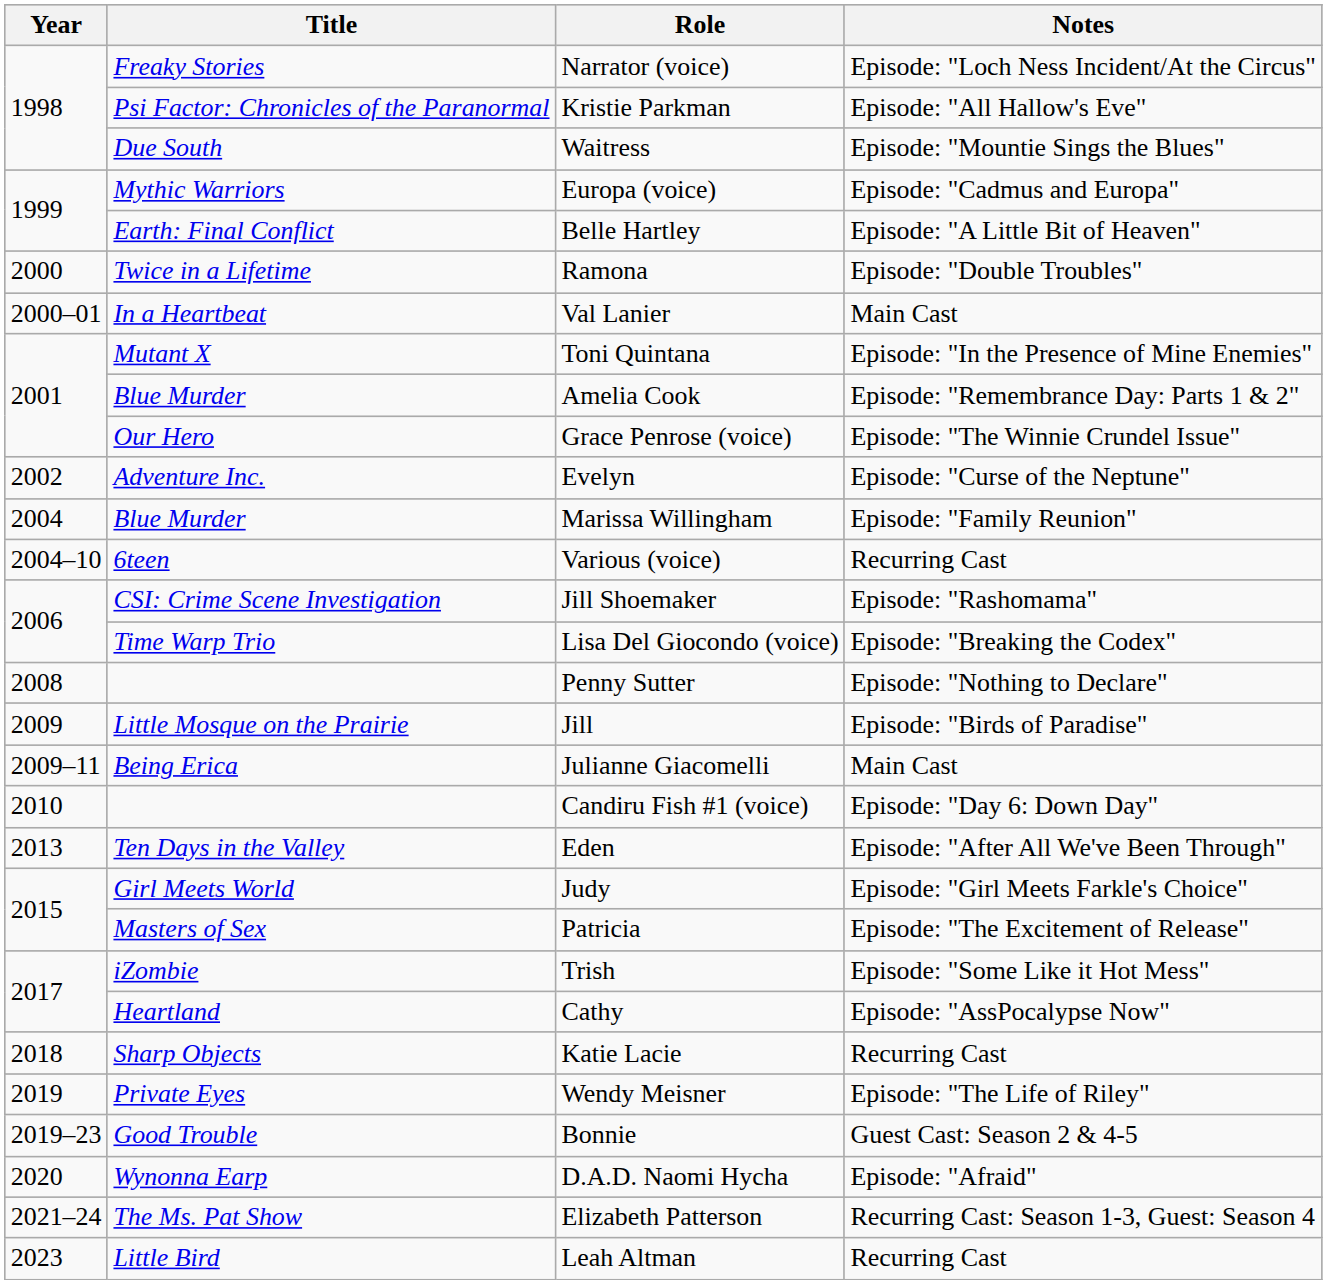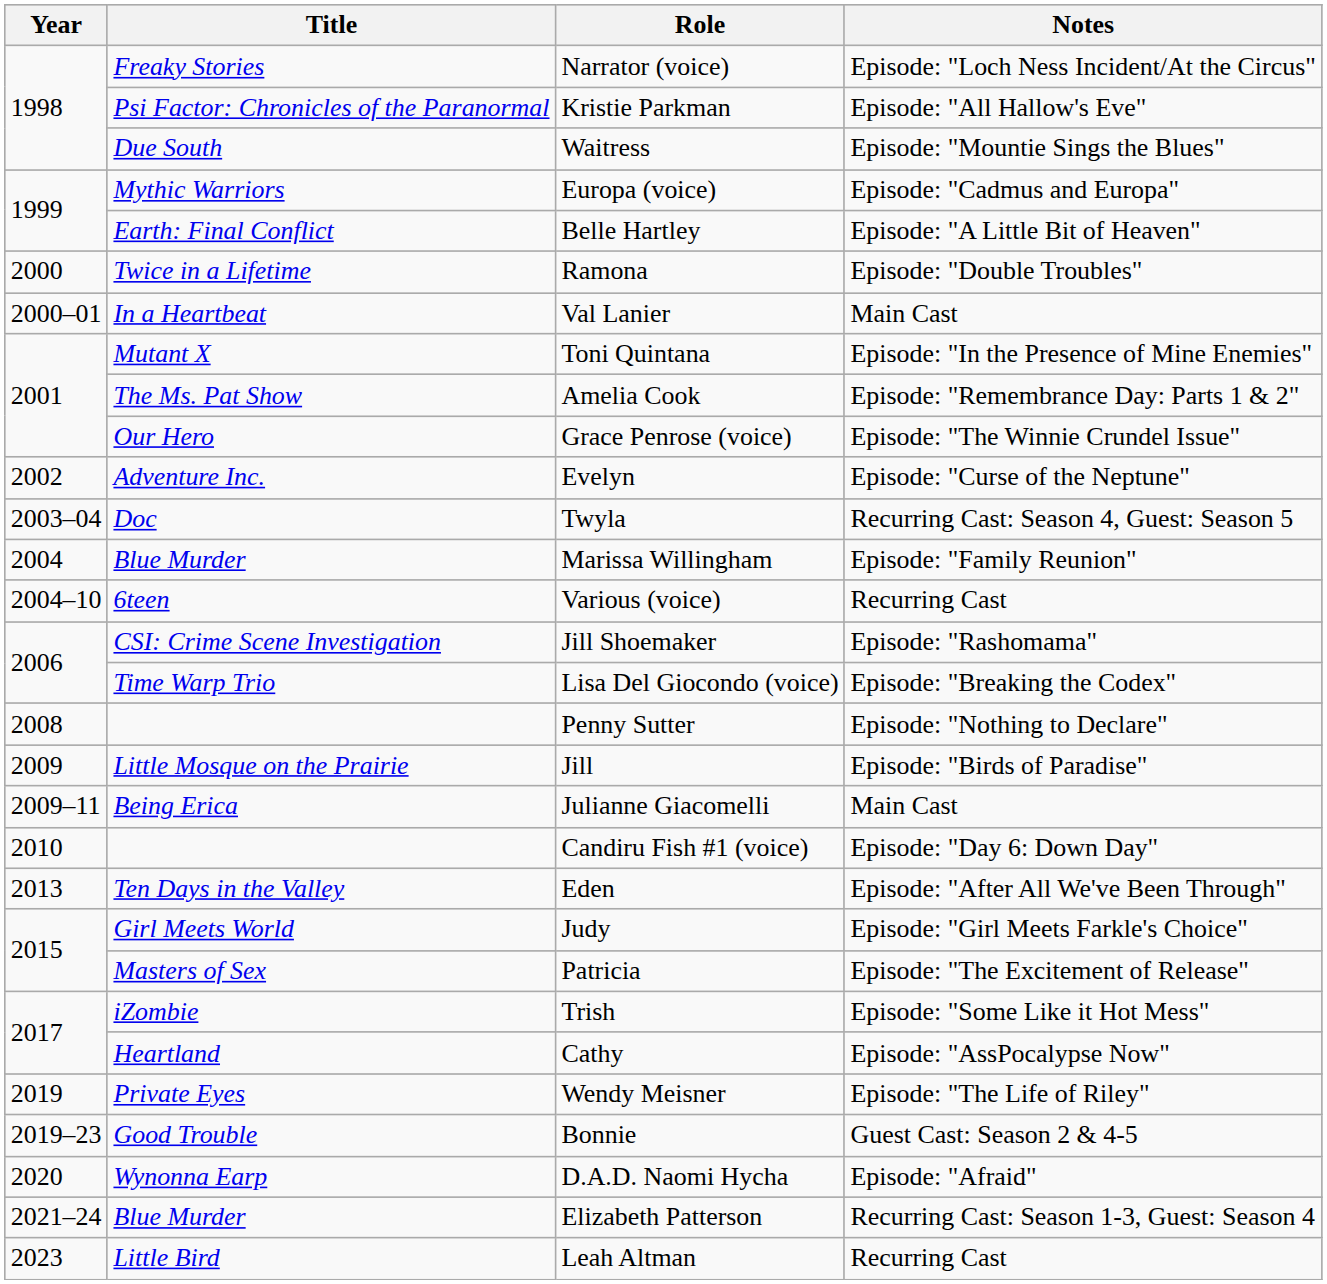 <table class="wikitable sortable">
 <tr>
 <th>Year</th>
 <th>Title</th>
 <th>Role</th>
 <th>Notes</th>
 </tr>
 <tr>
 <td rowspan="3">1998</td>
 <td><em><a href='#'>Freaky Stories</a></em></td>
 <td>Narrator (voice)</td>
 <td>Episode: "Loch Ness Incident/At the Circus"</td>
 </tr>
 <tr>
 <td><em><a href='#'>Psi Factor: Chronicles of the Paranormal</a></em></td>
 <td>Kristie Parkman</td>
 <td>Episode: "All Hallow's Eve"</td>
 </tr>
 <tr>
 <td><em><a href='#'>Due South</a></em></td>
 <td>Waitress</td>
 <td>Episode: "Mountie Sings the Blues"</td>
 </tr>
 <tr>
 <td rowspan="2">1999</td>
 <td><em><a href='#'>Mythic Warriors</a></em></td>
 <td>Europa (voice)</td>
 <td>Episode: "Cadmus and Europa"</td>
 </tr>
 <tr>
 <td><em><a href='#'>Earth: Final Conflict</a></em></td>
 <td>Belle Hartley</td>
 <td>Episode: "A Little Bit of Heaven"</td>
 </tr>
 <tr>
 <td>2000</td>
 <td><em><a href='#'>Twice in a Lifetime</a></em></td>
 <td>Ramona</td>
 <td>Episode: "Double Troubles"</td>
 </tr>
 <tr>
 <td>2000–01</td>
 <td><em><a href='#'>In a Heartbeat</a></em></td>
 <td>Val Lanier</td>
 <td>Main Cast</td>
 </tr>
 <tr>
 <td rowspan="3">2001</td>
 <td><em><a href='#'>Mutant X</a></em></td>
 <td>Toni Quintana</td>
 <td>Episode: "In the Presence of Mine Enemies"</td>
 </tr>
 <tr>
-<td><em><a href='#'>Blue Murder</a></em></td>
+<td><em><a href='#'>The Ms. Pat Show</a></em></td>
 <td>Amelia Cook</td>
 <td>Episode: "Remembrance Day: Parts 1 & 2"</td>
 </tr>
 <tr>
 <td><em><a href='#'>Our Hero</a></em></td>
 <td>Grace Penrose (voice)</td>
 <td>Episode: "The Winnie Crundel Issue"</td>
 </tr>
 <tr>
 <td>2002</td>
 <td><em><a href='#'>Adventure Inc.</a></em></td>
 <td>Evelyn</td>
 <td>Episode: "Curse of the Neptune"</td>
+</tr>
+<tr>
+<td>2003–04</td>
+<td><em><a href='#'>Doc</a></em></td>
+<td>Twyla</td>
+<td>Recurring Cast: Season 4, Guest: Season 5</td>
 </tr>
 <tr>
 <td>2004</td>
 <td><em><a href='#'>Blue Murder</a></em></td>
 <td>Marissa Willingham</td>
 <td>Episode: "Family Reunion"</td>
 </tr>
 <tr>
 <td>2004–10</td>
 <td><em><a href='#'>6teen</a></em></td>
 <td>Various (voice)</td>
 <td>Recurring Cast</td>
 </tr>
 <tr>
 <td rowspan="2">2006</td>
 <td><em><a href='#'>CSI: Crime Scene Investigation</a></em></td>
 <td>Jill Shoemaker</td>
 <td>Episode: "Rashomama"</td>
 </tr>
 <tr>
 <td><em><a href='#'>Time Warp Trio</a></em></td>
 <td>Lisa Del Giocondo (voice)</td>
 <td>Episode: "Breaking the Codex"</td>
 </tr>
 <tr>
 <td>2008</td>
 <td><em></em></td>
 <td>Penny Sutter</td>
 <td>Episode: "Nothing to Declare"</td>
 </tr>
 <tr>
 <td>2009</td>
 <td><em><a href='#'>Little Mosque on the Prairie</a></em></td>
 <td>Jill</td>
 <td>Episode: "Birds of Paradise"</td>
 </tr>
 <tr>
 <td>2009–11</td>
 <td><em><a href='#'>Being Erica</a></em></td>
 <td>Julianne Giacomelli</td>
 <td>Main Cast</td>
 </tr>
 <tr>
 <td>2010</td>
 <td><em></em></td>
 <td>Candiru Fish #1 (voice)</td>
 <td>Episode: "Day 6: Down Day"</td>
 </tr>
 <tr>
 <td>2013</td>
 <td><em><a href='#'>Ten Days in the Valley</a></em></td>
 <td>Eden</td>
 <td>Episode: "After All We've Been Through"</td>
 </tr>
 <tr>
 <td rowspan="2">2015</td>
 <td><em><a href='#'>Girl Meets World</a></em></td>
 <td>Judy</td>
 <td>Episode: "Girl Meets Farkle's Choice"</td>
 </tr>
 <tr>
 <td><em><a href='#'>Masters of Sex</a></em></td>
 <td>Patricia</td>
 <td>Episode: "The Excitement of Release"</td>
 </tr>
 <tr>
 <td rowspan="2">2017</td>
 <td><em><a href='#'>iZombie</a></em></td>
 <td>Trish</td>
 <td>Episode: "Some Like it Hot Mess"</td>
 </tr>
 <tr>
 <td><em><a href='#'>Heartland</a></em></td>
 <td>Cathy</td>
 <td>Episode: "AssPocalypse Now"</td>
 </tr>
 <tr>
-<td>2018</td>
-<td><em><a href='#'>Sharp Objects</a></em></td>
-<td>Katie Lacie</td>
-<td>Recurring Cast</td>
-</tr>
-<tr>
 <td>2019</td>
 <td><em><a href='#'>Private Eyes</a></em></td>
 <td>Wendy Meisner</td>
 <td>Episode: "The Life of Riley"</td>
 </tr>
 <tr>
 <td>2019–23</td>
 <td><em><a href='#'>Good Trouble</a></em></td>
 <td>Bonnie</td>
 <td>Guest Cast: Season 2 & 4-5</td>
 </tr>
 <tr>
 <td>2020</td>
 <td><em><a href='#'>Wynonna Earp</a></em></td>
 <td>D.A.D. Naomi Hycha</td>
 <td>Episode: "Afraid"</td>
 </tr>
 <tr>
 <td>2021–24</td>
-<td><em><a href='#'>The Ms. Pat Show</a></em></td>
+<td><em><a href='#'>Blue Murder</a></em></td>
 <td>Elizabeth Patterson</td>
 <td>Recurring Cast: Season 1-3, Guest: Season 4</td>
 </tr>
 <tr>
 <td>2023</td>
 <td><em><a href='#'>Little Bird</a></em></td>
 <td>Leah Altman</td>
 <td>Recurring Cast</td>
 </tr>
 </table>
